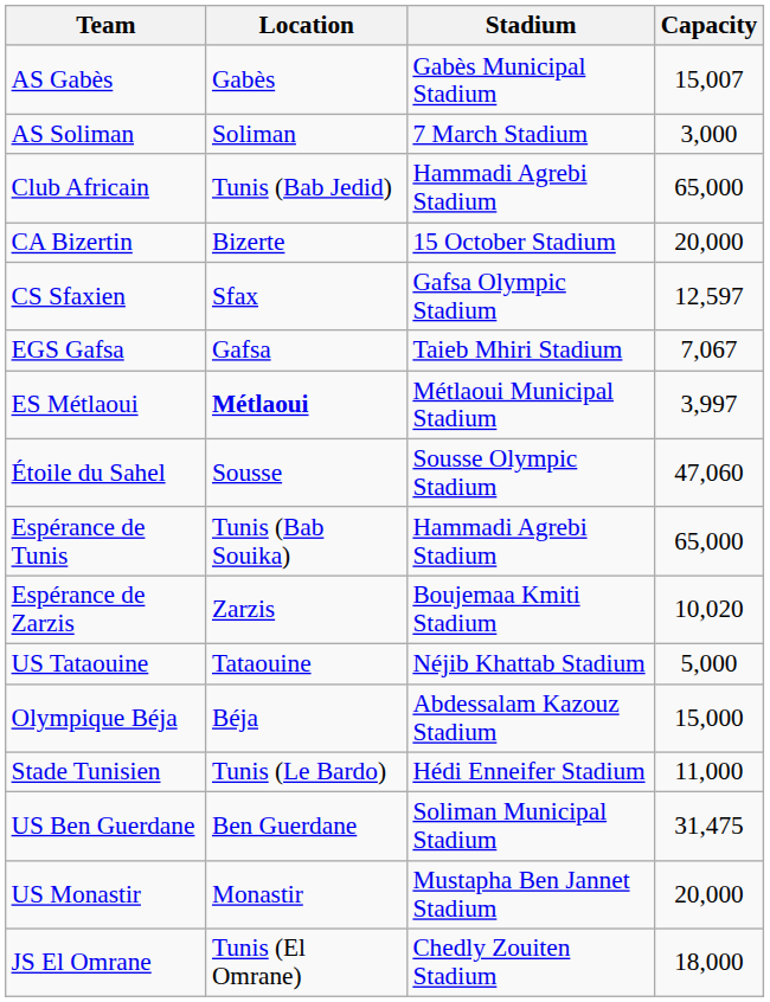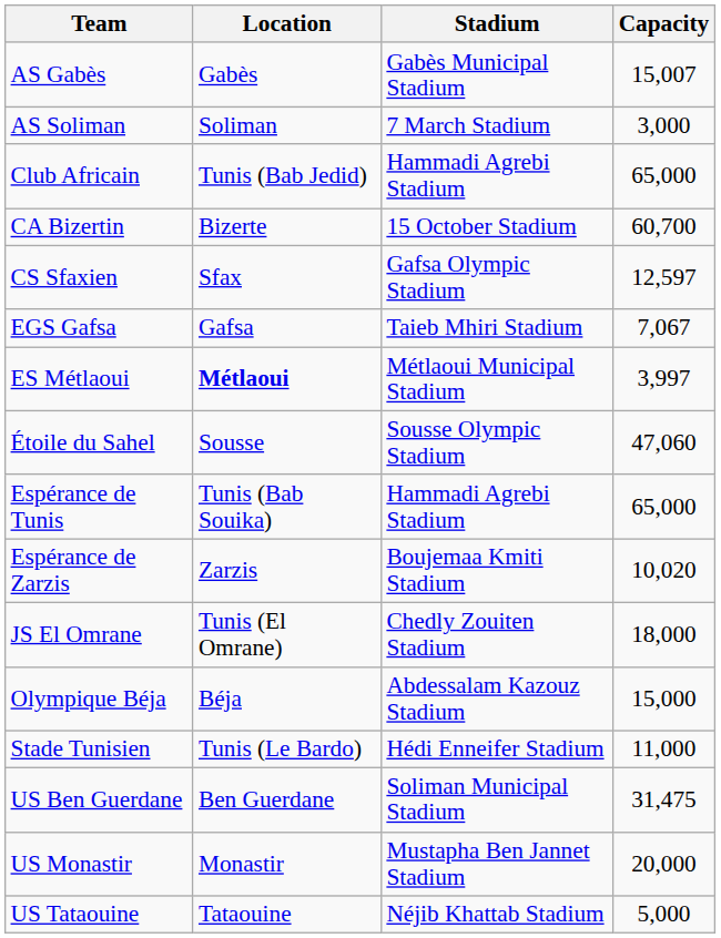 <table class="wikitable sortable">
 <tr>
 <th width="120px">Team</th>
 <th width="120px">Location</th>
 <th width="150px">Stadium</th>
 <th>Capacity</th>
 </tr>
 <tr>
 <td><a href='#'>AS Gabès</a></td>
 <td><a href='#'>Gabès</a></td>
 <td><a href='#'>Gabès Municipal Stadium</a></td>
 <td align="center">15,007</td>
 </tr>
 <tr>
 <td><a href='#'>AS Soliman</a></td>
 <td><a href='#'>Soliman</a></td>
 <td><a href='#'>7 March Stadium</a></td>
 <td align="center">3,000</td>
 </tr>
 <tr>
 <td><a href='#'>Club Africain</a></td>
 <td><a href='#'>Tunis</a> (<a href='#'>Bab Jedid</a>)</td>
 <td><a href='#'>Hammadi Agrebi Stadium</a></td>
 <td align="center">65,000</td>
 </tr>
 <tr>
 <td><a href='#'>CA Bizertin</a></td>
 <td><a href='#'>Bizerte</a></td>
 <td><a href='#'>15 October Stadium</a></td>
-<td align="center">20,000</td>
+<td align="center">60,700</td>
 </tr>
 <tr>
 <td><a href='#'>CS Sfaxien</a></td>
 <td><a href='#'>Sfax</a></td>
 <td><a href='#'>Gafsa Olympic Stadium</a></td>
 <td align="center">12,597</td>
 </tr>
 <tr>
 <td><a href='#'>EGS Gafsa</a></td>
 <td><a href='#'>Gafsa</a></td>
 <td><a href='#'>Taieb Mhiri Stadium</a></td>
 <td align="center">7,067</td>
 </tr>
 <tr>
 <td><a href='#'>ES Métlaoui</a></td>
 <td><strong><a href='#'>Métlaoui</a></strong></td>
 <td><a href='#'>Métlaoui Municipal Stadium</a></td>
 <td align="center">3,997</td>
 </tr>
 <tr>
 <td><a href='#'>Étoile du Sahel</a></td>
 <td><a href='#'>Sousse</a></td>
 <td><a href='#'>Sousse Olympic Stadium</a></td>
 <td align="center">47,060</td>
 </tr>
 <tr>
 <td><a href='#'>Espérance de Tunis</a></td>
 <td><a href='#'>Tunis</a> (<a href='#'>Bab Souika</a>)</td>
 <td><a href='#'>Hammadi Agrebi Stadium</a></td>
 <td align="center">65,000</td>
 </tr>
 <tr>
 <td><a href='#'>Espérance de Zarzis</a></td>
 <td><a href='#'>Zarzis</a></td>
 <td><a href='#'>Boujemaa Kmiti Stadium</a></td>
 <td align="center">10,020</td>
 </tr>
 <tr>
-<td><a href='#'>US Tataouine</a></td>
-<td><a href='#'>Tataouine</a></td>
-<td><a href='#'>Néjib Khattab Stadium</a></td>
-<td align="center">5,000</td>
+<td><a href='#'>JS El Omrane</a></td>
+<td><a href='#'>Tunis</a> (El Omrane)</td>
+<td><a href='#'>Chedly Zouiten Stadium</a></td>
+<td align="center">18,000</td>
 </tr>
 <tr>
 <td><a href='#'>Olympique Béja</a></td>
 <td><a href='#'>Béja</a></td>
 <td><a href='#'>Abdessalam Kazouz Stadium</a></td>
 <td align="center">15,000</td>
 </tr>
 <tr>
 <td><a href='#'>Stade Tunisien</a></td>
 <td><a href='#'>Tunis</a> (<a href='#'>Le Bardo</a>)</td>
 <td><a href='#'>Hédi Enneifer Stadium</a></td>
 <td align="center">11,000</td>
 </tr>
 <tr>
 <td><a href='#'>US Ben Guerdane</a></td>
 <td><a href='#'>Ben Guerdane</a></td>
 <td><a href='#'>Soliman Municipal Stadium</a></td>
 <td align="center">31,475</td>
 </tr>
 <tr>
 <td><a href='#'>US Monastir</a></td>
 <td><a href='#'>Monastir</a></td>
 <td><a href='#'>Mustapha Ben Jannet Stadium</a></td>
 <td align="center">20,000</td>
 </tr>
 <tr>
-<td><a href='#'>JS El Omrane</a></td>
-<td><a href='#'>Tunis</a> (El Omrane)</td>
-<td><a href='#'>Chedly Zouiten Stadium</a></td>
-<td align="center">18,000</td>
+<td><a href='#'>US Tataouine</a></td>
+<td><a href='#'>Tataouine</a></td>
+<td><a href='#'>Néjib Khattab Stadium</a></td>
+<td align="center">5,000</td>
 </tr>
 </table>
